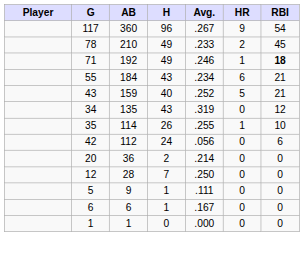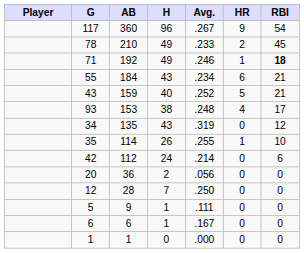 <table class="wikitable sortable">
 <tr>
 <th style="background:#ddf; width:16%;">Player</th>
 <th style="background:#ddf; width:9%;">G</th>
 <th style="background:#ddf; width:9%;">AB</th>
 <th style="background:#ddf; width:9%;">H</th>
 <th style="background:#ddf; width:9%;">Avg.</th>
 <th style="background:#ddf; width:9%;">HR</th>
 <th style="background:#ddf; width:9%;">RBI</th>
 </tr>
 <tr style="text-align:center;">
 <td></td>
 <td>117</td>
 <td>360</td>
 <td>96</td>
 <td>.267</td>
 <td>9</td>
 <td>54</td>
 </tr>
 <tr style="text-align:center;">
 <td></td>
 <td>78</td>
 <td>210</td>
 <td>49</td>
 <td>.233</td>
 <td>2</td>
 <td>45</td>
 </tr>
 <tr style="text-align:center;">
 <td></td>
 <td>71</td>
 <td>192</td>
 <td>49</td>
 <td>.246</td>
 <td>1</td>
 <td><strong>18</strong></td>
 </tr>
 <tr style="text-align:center;">
 <td></td>
 <td>55</td>
 <td>184</td>
 <td>43</td>
 <td>.234</td>
 <td>6</td>
 <td>21</td>
 </tr>
 <tr style="text-align:center;">
 <td></td>
 <td>43</td>
 <td>159</td>
 <td>40</td>
 <td>.252</td>
 <td>5</td>
 <td>21</td>
 </tr>
 <tr style="text-align:center;">
 <td></td>
+<td>93</td>
+<td>153</td>
+<td>38</td>
+<td>.248</td>
+<td>4</td>
+<td>17</td>
+</tr>
+<tr style="text-align:center;">
+<td></td>
 <td>34</td>
 <td>135</td>
 <td>43</td>
 <td>.319</td>
 <td>0</td>
 <td>12</td>
 </tr>
 <tr style="text-align:center;">
 <td></td>
 <td>35</td>
 <td>114</td>
 <td>26</td>
 <td>.255</td>
 <td>1</td>
 <td>10</td>
 </tr>
 <tr style="text-align:center;">
 <td></td>
 <td>42</td>
 <td>112</td>
 <td>24</td>
-<td>.056</td>
+<td>.214</td>
 <td>0</td>
 <td>6</td>
 </tr>
 <tr style="text-align:center;">
 <td></td>
 <td>20</td>
 <td>36</td>
 <td>2</td>
-<td>.214</td>
+<td>.056</td>
 <td>0</td>
 <td>0</td>
 </tr>
 <tr style="text-align:center;">
 <td></td>
 <td>12</td>
 <td>28</td>
 <td>7</td>
 <td>.250</td>
 <td>0</td>
 <td>0</td>
 </tr>
 <tr style="text-align:center;">
 <td></td>
 <td>5</td>
 <td>9</td>
 <td>1</td>
 <td>.111</td>
 <td>0</td>
 <td>0</td>
 </tr>
 <tr style="text-align:center;">
 <td></td>
 <td>6</td>
 <td>6</td>
 <td>1</td>
 <td>.167</td>
 <td>0</td>
 <td>0</td>
 </tr>
 <tr style="text-align:center;">
 <td></td>
 <td>1</td>
 <td>1</td>
 <td>0</td>
 <td>.000</td>
 <td>0</td>
 <td>0</td>
 </tr>
 </table>
